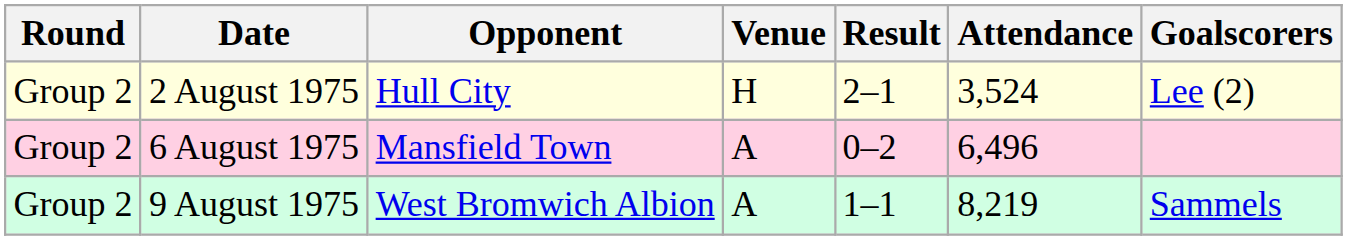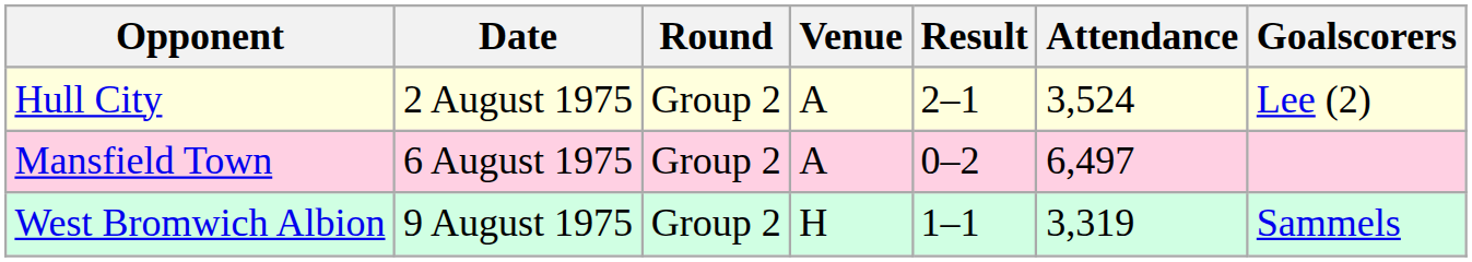 <table class="wikitable">
 <tr>
+<th>Opponent</th>
+<th>Date</th>
 <th>Round</th>
-<th>Date</th>
-<th>Opponent</th>
 <th>Venue</th>
 <th>Result</th>
 <th>Attendance</th>
 <th>Goalscorers</th>
 </tr>
 <tr style="background-color: #ffffdd;">
+<td><a href='#'>Hull City</a></td>
+<td>2 August 1975</td>
 <td>Group 2</td>
-<td>2 August 1975</td>
-<td><a href='#'>Hull City</a></td>
-<td>H</td>
+<td>A</td>
 <td>2–1</td>
 <td>3,524</td>
 <td><a href='#'>Lee</a> (2)</td>
 </tr>
 <tr style="background-color: #ffd0e3;">
+<td><a href='#'>Mansfield Town</a></td>
+<td>6 August 1975</td>
 <td>Group 2</td>
-<td>6 August 1975</td>
-<td><a href='#'>Mansfield Town</a></td>
 <td>A</td>
 <td>0–2</td>
-<td>6,496</td>
+<td>6,497</td>
 <td></td>
 </tr>
 <tr style="background-color: #d0ffe3;">
+<td><a href='#'>West Bromwich Albion</a></td>
+<td>9 August 1975</td>
 <td>Group 2</td>
-<td>9 August 1975</td>
-<td><a href='#'>West Bromwich Albion</a></td>
-<td>A</td>
+<td>H</td>
 <td>1–1</td>
-<td>8,219</td>
+<td>3,319</td>
 <td><a href='#'>Sammels</a></td>
 </tr>
 </table>
